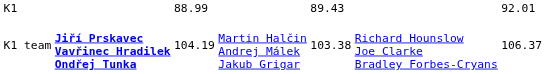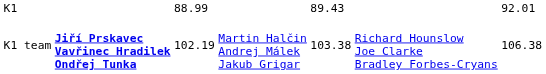 <table>
 <tr>
 <td>K1</td>
 <td></td>
 <td>88.99</td>
 <td></td>
 <td>89.43</td>
 <td></td>
 <td>92.01</td>
 </tr>
 <tr>
 <td>K1 team</td>
 <td><strong><br><a href='#'>Jiří Prskavec</a><br><a href='#'>Vavřinec Hradilek</a><br><a href='#'>Ondřej Tunka</a></strong></td>
-<td>104.19</td>
+<td>102.19</td>
 <td><br><a href='#'>Martin Halčin</a><br><a href='#'>Andrej Málek</a><br><a href='#'>Jakub Grigar</a></td>
 <td>103.38</td>
 <td><br><a href='#'>Richard Hounslow</a><br><a href='#'>Joe Clarke</a><br><a href='#'>Bradley Forbes-Cryans</a></td>
-<td>106.37</td>
+<td>106.38</td>
 </tr>
 </table>
